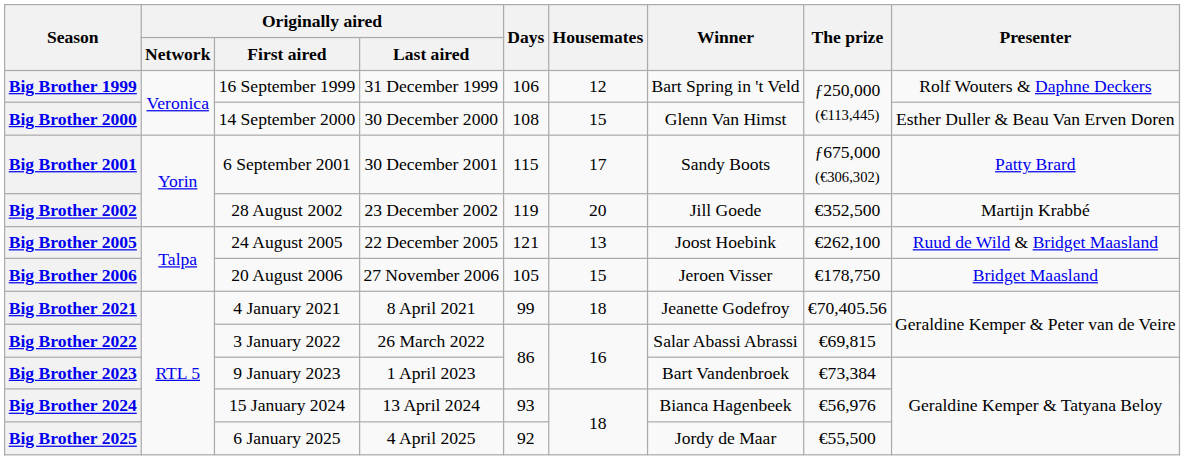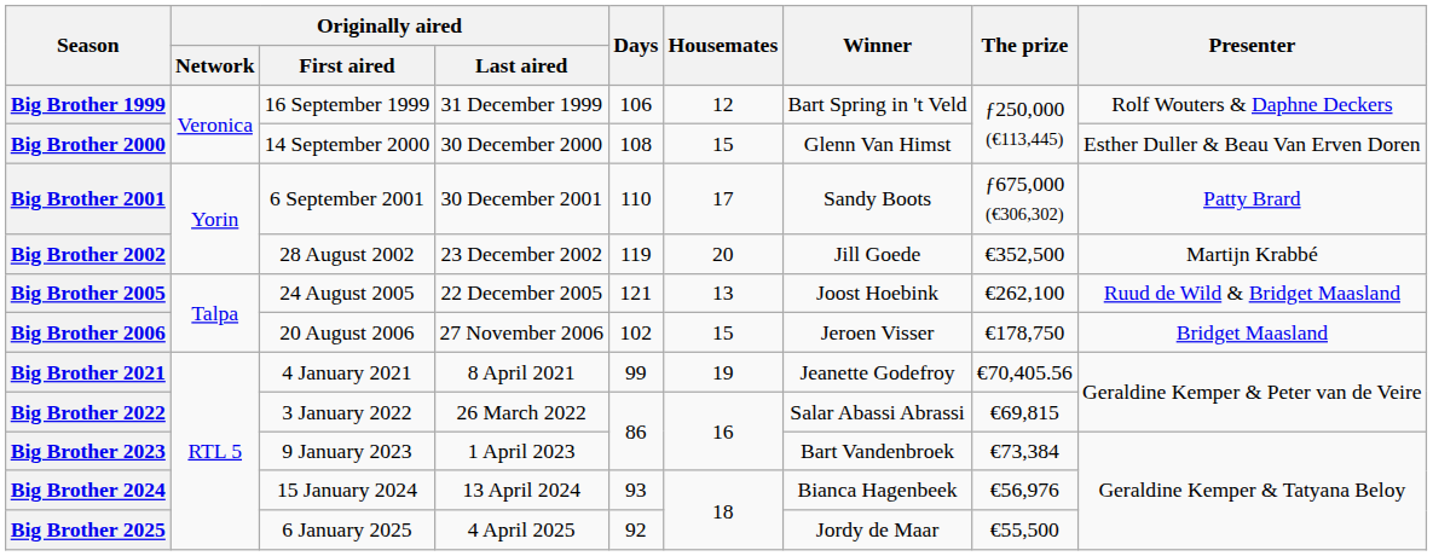 <table class="wikitable" style="font-size:90%; text-align:center; line-height:20px;">
 <tr>
 <th rowspan="2">Season</th>
 <th colspan="3">Originally aired</th>
 <th rowspan="2">Days</th>
 <th rowspan="2">Housemates</th>
 <th rowspan="2">Winner</th>
 <th rowspan="2">The prize</th>
 <th rowspan="2">Presenter</th>
 </tr>
 <tr>
 <th>Network</th>
 <th>First aired</th>
 <th>Last aired</th>
 </tr>
 <tr>
 <th><a href='#'>Big Brother 1999</a></th>
 <td rowspan="2"><a href='#'>Veronica</a></td>
 <td>16 September 1999</td>
 <td>31 December 1999</td>
 <td>106</td>
 <td>12</td>
 <td>Bart Spring in 't Veld</td>
 <td rowspan="2">ƒ250,000<br><small>(€113,445)</small></td>
 <td>Rolf Wouters & <a href='#'>Daphne Deckers</a></td>
 </tr>
 <tr>
 <th><a href='#'>Big Brother 2000</a></th>
 <td>14 September 2000</td>
 <td>30 December 2000</td>
 <td>108</td>
 <td>15</td>
 <td>Glenn Van Himst</td>
 <td>Esther Duller & Beau Van Erven Doren</td>
 </tr>
 <tr>
 <th><a href='#'>Big Brother 2001</a></th>
 <td rowspan="2"><a href='#'>Yorin</a></td>
 <td>6 September 2001</td>
 <td>30 December 2001</td>
-<td>115</td>
+<td>110</td>
 <td>17</td>
 <td>Sandy Boots</td>
 <td>ƒ675,000<br><small>(€306,302)</small></td>
 <td><a href='#'>Patty Brard</a></td>
 </tr>
 <tr>
 <th><a href='#'>Big Brother 2002</a></th>
 <td>28 August 2002</td>
 <td>23 December 2002</td>
 <td>119</td>
 <td>20</td>
 <td>Jill Goede</td>
 <td>€352,500</td>
 <td>Martijn Krabbé</td>
 </tr>
 <tr>
 <th><a href='#'>Big Brother 2005</a></th>
 <td rowspan="2"><a href='#'>Talpa</a></td>
 <td>24 August 2005</td>
 <td>22 December 2005</td>
 <td>121</td>
 <td>13</td>
 <td>Joost Hoebink</td>
 <td>€262,100</td>
 <td><a href='#'>Ruud de Wild</a> & <a href='#'>Bridget Maasland</a></td>
 </tr>
 <tr>
 <th><a href='#'>Big Brother 2006</a></th>
 <td>20 August 2006</td>
 <td>27 November 2006</td>
-<td>105</td>
+<td>102</td>
 <td>15</td>
 <td>Jeroen Visser</td>
 <td>€178,750</td>
 <td><a href='#'>Bridget Maasland</a></td>
 </tr>
 <tr>
 <th><a href='#'>Big Brother 2021</a></th>
 <td rowspan="5"><a href='#'>RTL 5</a></td>
 <td>4 January 2021</td>
 <td>8 April 2021</td>
 <td>99</td>
-<td>18</td>
+<td>19</td>
 <td>Jeanette Godefroy</td>
 <td>€70,405.56</td>
 <td rowspan="2">Geraldine Kemper & Peter van de Veire</td>
 </tr>
 <tr>
 <th><a href='#'>Big Brother 2022</a></th>
 <td>3 January 2022</td>
 <td>26 March 2022</td>
 <td rowspan="2">86</td>
 <td rowspan="2">16</td>
 <td>Salar Abassi Abrassi</td>
 <td>€69,815</td>
 </tr>
 <tr>
 <th><a href='#'>Big Brother 2023</a></th>
 <td>9 January 2023</td>
 <td>1 April 2023</td>
 <td>Bart Vandenbroek</td>
 <td>€73,384</td>
 <td rowspan="3">Geraldine Kemper & Tatyana Beloy</td>
 </tr>
 <tr>
 <th><a href='#'>Big Brother 2024</a></th>
 <td>15 January 2024</td>
 <td>13 April 2024</td>
 <td>93</td>
 <td rowspan="2">18</td>
 <td>Bianca Hagenbeek</td>
 <td>€56,976</td>
 </tr>
 <tr>
 <th><a href='#'>Big Brother 2025</a></th>
 <td>6 January 2025</td>
 <td>4 April 2025</td>
 <td>92</td>
 <td>Jordy de Maar</td>
 <td>€55,500</td>
 </tr>
 </table>
